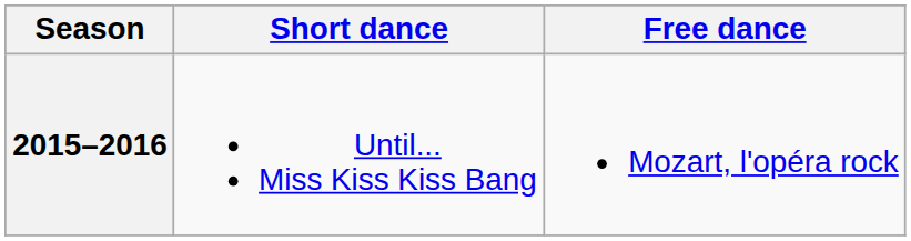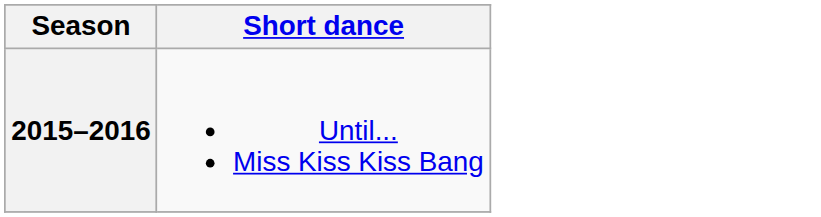 <table class=wikitable style=text-align:center>
 <tr>
 <th>Season</th>
 <th><a href='#'>Short dance</a></th>
-<th><a href='#'>Free dance</a></th>
 </tr>
 <tr>
 <th>2015–2016 <br> </th>
 <td><br><ul><li> <a href='#'>Until...</a> <br></li><li> <a href='#'>Miss Kiss Kiss Bang</a> <br></li></ul></td>
-<td><br><ul><li><a href='#'>Mozart, l'opéra rock</a></li></ul></td>
 </tr>
 </table>
